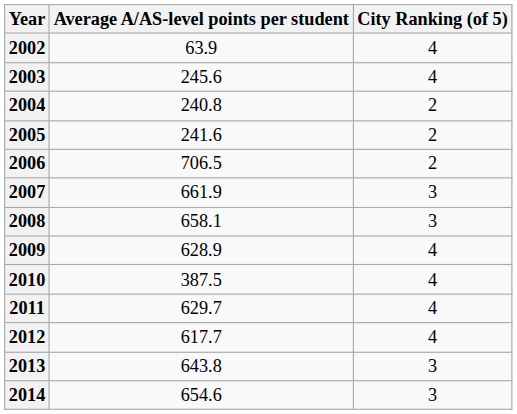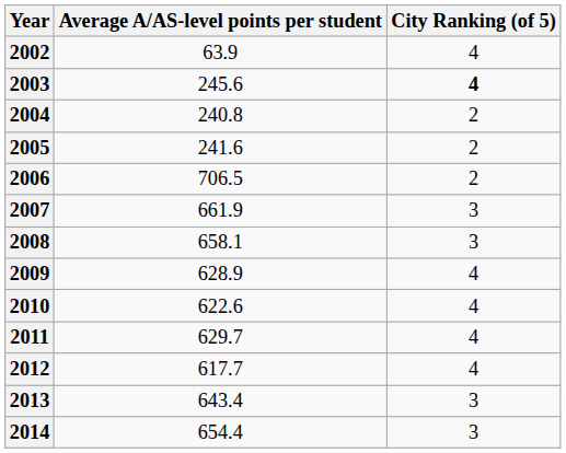 <table class="wikitable" style="text-align: center;">
 <tr>
 <th colspan>Year</th>
 <th colspan>Average A/AS-level points per student</th>
 <th colspan>City Ranking (of 5)</th>
 </tr>
 <tr>
 <th>2002</th>
 <td>63.9</td>
 <td>4</td>
 </tr>
 <tr>
 <th>2003</th>
 <td>245.6</td>
-<td>4</td>
+<td><strong>4</strong></td>
 </tr>
 <tr>
 <th>2004</th>
 <td>240.8</td>
 <td>2</td>
 </tr>
 <tr>
 <th>2005</th>
 <td>241.6</td>
 <td>2</td>
 </tr>
 <tr>
 <th>2006</th>
 <td>706.5</td>
 <td>2</td>
 </tr>
 <tr>
 <th>2007</th>
 <td>661.9</td>
 <td>3</td>
 </tr>
 <tr>
 <th>2008</th>
 <td>658.1</td>
 <td>3</td>
 </tr>
 <tr>
 <th>2009</th>
 <td>628.9</td>
 <td>4</td>
 </tr>
 <tr>
 <th>2010</th>
-<td>387.5</td>
+<td>622.6</td>
 <td>4</td>
 </tr>
 <tr>
 <th>2011</th>
 <td>629.7</td>
 <td>4</td>
 </tr>
 <tr>
 <th>2012</th>
 <td>617.7</td>
 <td>4</td>
 </tr>
 <tr>
 <th>2013</th>
-<td>643.8</td>
+<td>643.4</td>
 <td>3</td>
 </tr>
 <tr>
 <th>2014</th>
-<td>654.6</td>
+<td>654.4</td>
 <td>3</td>
 </tr>
 </table>
